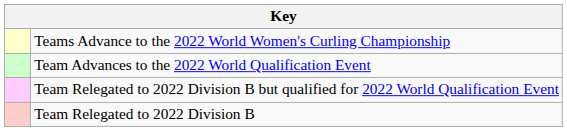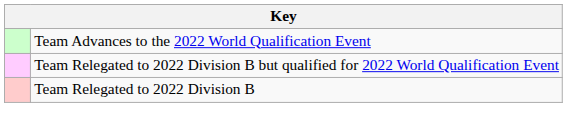 <table class="wikitable" style="text-align: center;">
 <tr>
 <th colspan=2>Key</th>
-</tr>
-<tr>
-<td style="background:#ffffcc; width:20px;"></td>
-<td align=left>Teams Advance to the <a href='#'>2022 World Women's Curling Championship</a></td>
 </tr>
 <tr>
 <td style="background:#ccffcc; width:20px;"></td>
 <td align=left>Team Advances to the <a href='#'>2022 World Qualification Event</a></td>
 </tr>
 <tr>
 <td style="background:#ffccff; width:20px;"></td>
 <td align=left>Team Relegated to 2022 Division B but qualified for <a href='#'>2022 World Qualification Event</a></td>
 </tr>
 <tr>
 <td style="background:#ffcccc; width:20px;"></td>
 <td align=left>Team Relegated to 2022 Division B</td>
 </tr>
 </table>
